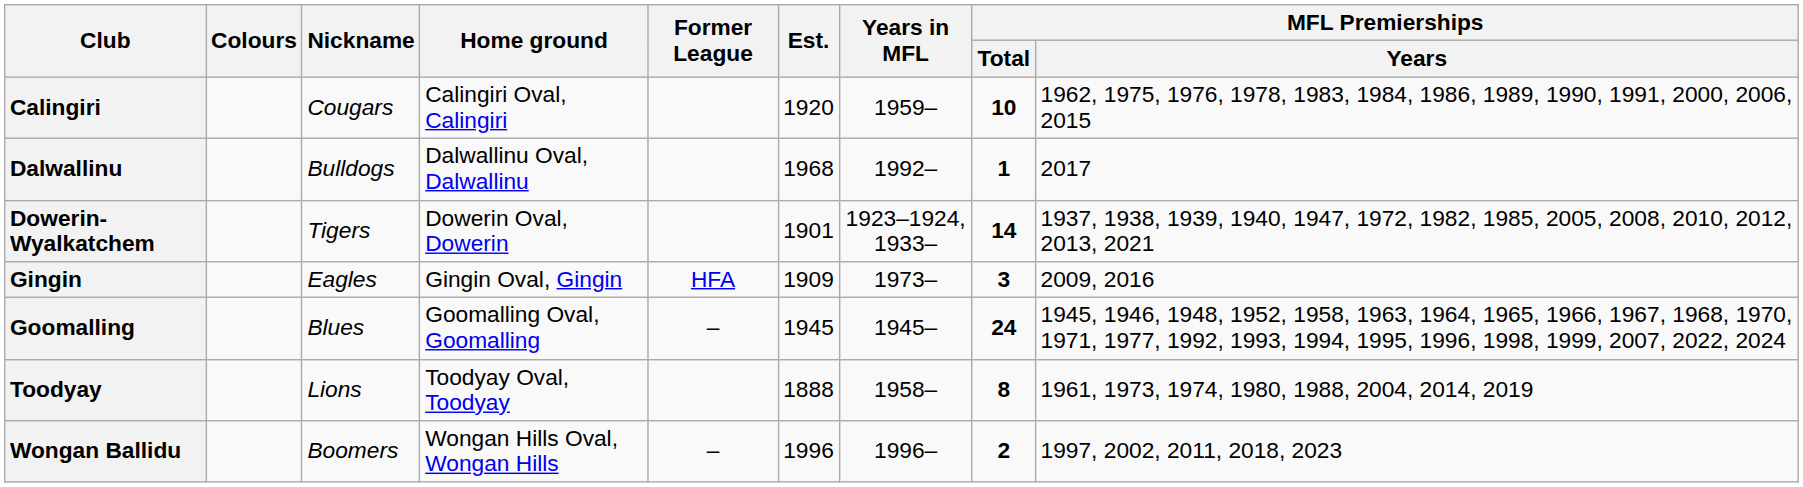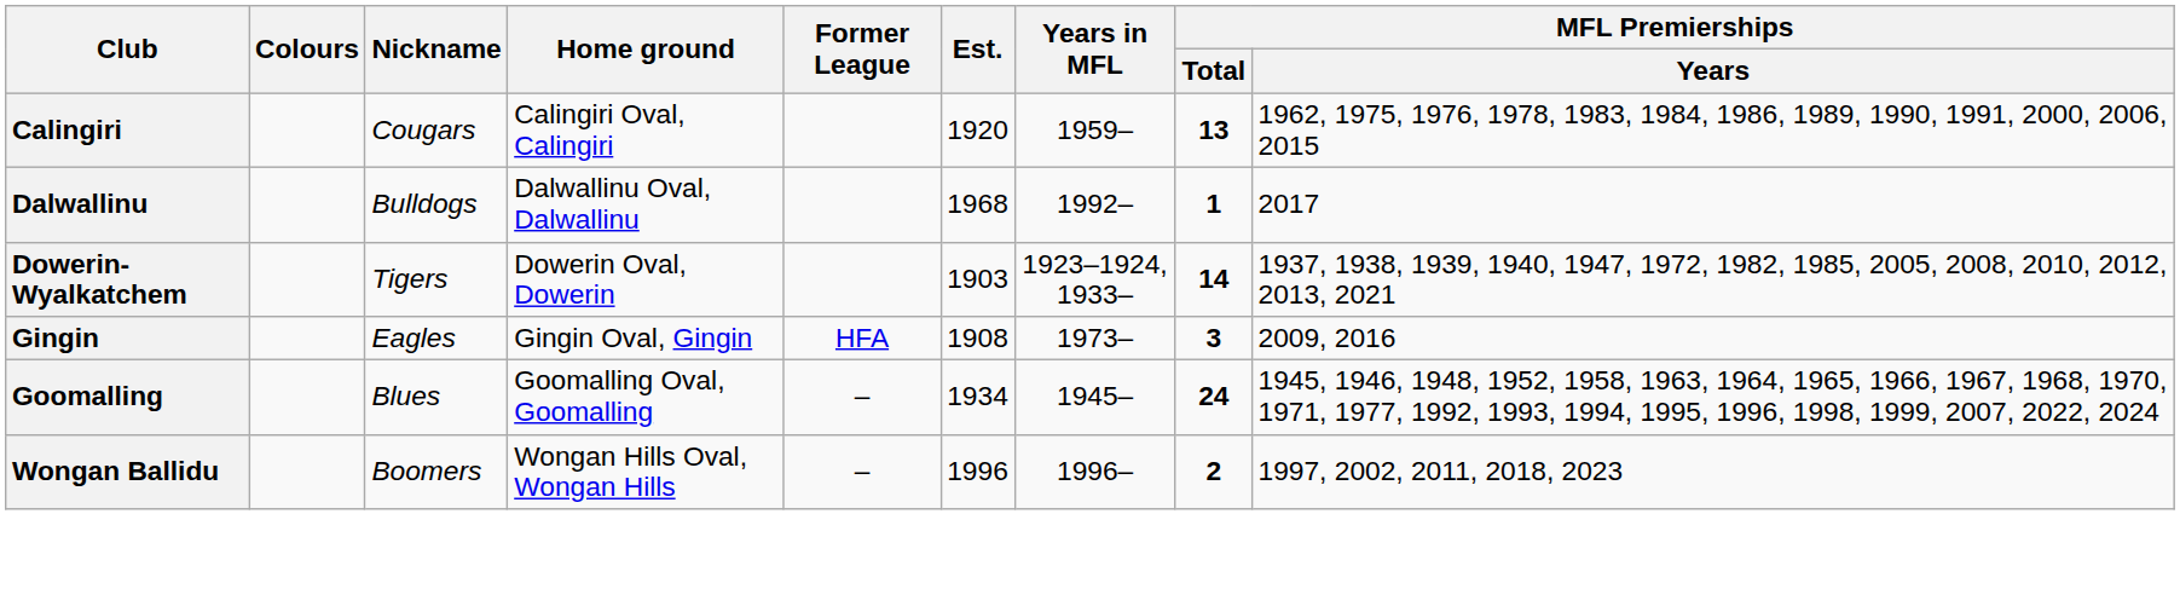 <table class="wikitable sortable" style="text-align:center; width:100%">
 <tr>
 <th rowspan="2">Club</th>
 <th rowspan="2">Colours</th>
 <th rowspan="2">Nickname</th>
 <th rowspan="2">Home ground</th>
 <th rowspan="2">Former League</th>
 <th rowspan="2">Est.</th>
 <th rowspan="2">Years in MFL</th>
 <th colspan="2">MFL Premierships</th>
 </tr>
 <tr>
 <th>Total</th>
 <th>Years</th>
 </tr>
 <tr>
 <th style="text-align:left">Calingiri</th>
 <td></td>
 <td align="left"><em>Cougars</em></td>
 <td align="left">Calingiri Oval, <a href='#'>Calingiri</a></td>
 <td></td>
 <td>1920</td>
 <td>1959–</td>
-<td><strong>10</strong></td>
+<td><strong>13</strong></td>
 <td align="left">1962, 1975, 1976, 1978, 1983, 1984, 1986, 1989, 1990, 1991, 2000, 2006, 2015</td>
 </tr>
 <tr>
 <th style="text-align:left">Dalwallinu</th>
 <td></td>
 <td align="left"><em>Bulldogs</em></td>
 <td align="left">Dalwallinu Oval, <a href='#'>Dalwallinu</a></td>
 <td></td>
 <td>1968</td>
 <td>1992–</td>
 <td><strong>1</strong></td>
 <td align="left">2017</td>
 </tr>
 <tr>
 <th style="text-align:left">Dowerin-Wyalkatchem</th>
 <td></td>
 <td align="left"><em>Tigers</em></td>
 <td align="left">Dowerin Oval, <a href='#'>Dowerin</a></td>
 <td></td>
-<td>1901</td>
+<td>1903</td>
 <td>1923–1924, 1933–</td>
 <td><strong>14</strong></td>
 <td align="left">1937, 1938, 1939, 1940, 1947, 1972, 1982, 1985, 2005, 2008, 2010, 2012, 2013, 2021</td>
 </tr>
 <tr>
 <th style="text-align:left">Gingin</th>
 <td></td>
 <td align="left"><em>Eagles</em></td>
 <td align="left">Gingin Oval, <a href='#'>Gingin</a></td>
 <td><a href='#'>HFA</a></td>
-<td>1909</td>
+<td>1908</td>
 <td>1973–</td>
 <td><strong>3</strong></td>
 <td align="left">2009, 2016</td>
 </tr>
 <tr>
 <th style="text-align:left">Goomalling</th>
 <td></td>
 <td align="left"><em>Blues</em></td>
 <td align="left">Goomalling Oval, <a href='#'>Goomalling</a></td>
 <td>–</td>
-<td>1945</td>
+<td>1934</td>
 <td>1945–</td>
 <td><strong>24</strong></td>
 <td align="left">1945, 1946, 1948, 1952, 1958, 1963, 1964, 1965, 1966, 1967, 1968, 1970, 1971, 1977, 1992, 1993, 1994, 1995, 1996, 1998, 1999, 2007, 2022, 2024</td>
-</tr>
-<tr>
-<th style="text-align:left">Toodyay</th>
-<td></td>
-<td align="left"><em>Lions</em></td>
-<td align="left">Toodyay Oval, <a href='#'>Toodyay</a></td>
-<td></td>
-<td>1888</td>
-<td>1958–</td>
-<td><strong>8</strong></td>
-<td align="left">1961, 1973, 1974, 1980, 1988, 2004, 2014, 2019</td>
 </tr>
 <tr>
 <th style="text-align:left">Wongan Ballidu</th>
 <td></td>
 <td align="left"><em>Boomers</em></td>
 <td align="left">Wongan Hills Oval, <a href='#'>Wongan Hills</a></td>
 <td>–</td>
 <td>1996</td>
 <td>1996–</td>
 <td><strong>2</strong></td>
 <td align="left">1997, 2002, 2011, 2018, 2023</td>
 </tr>
 </table>
